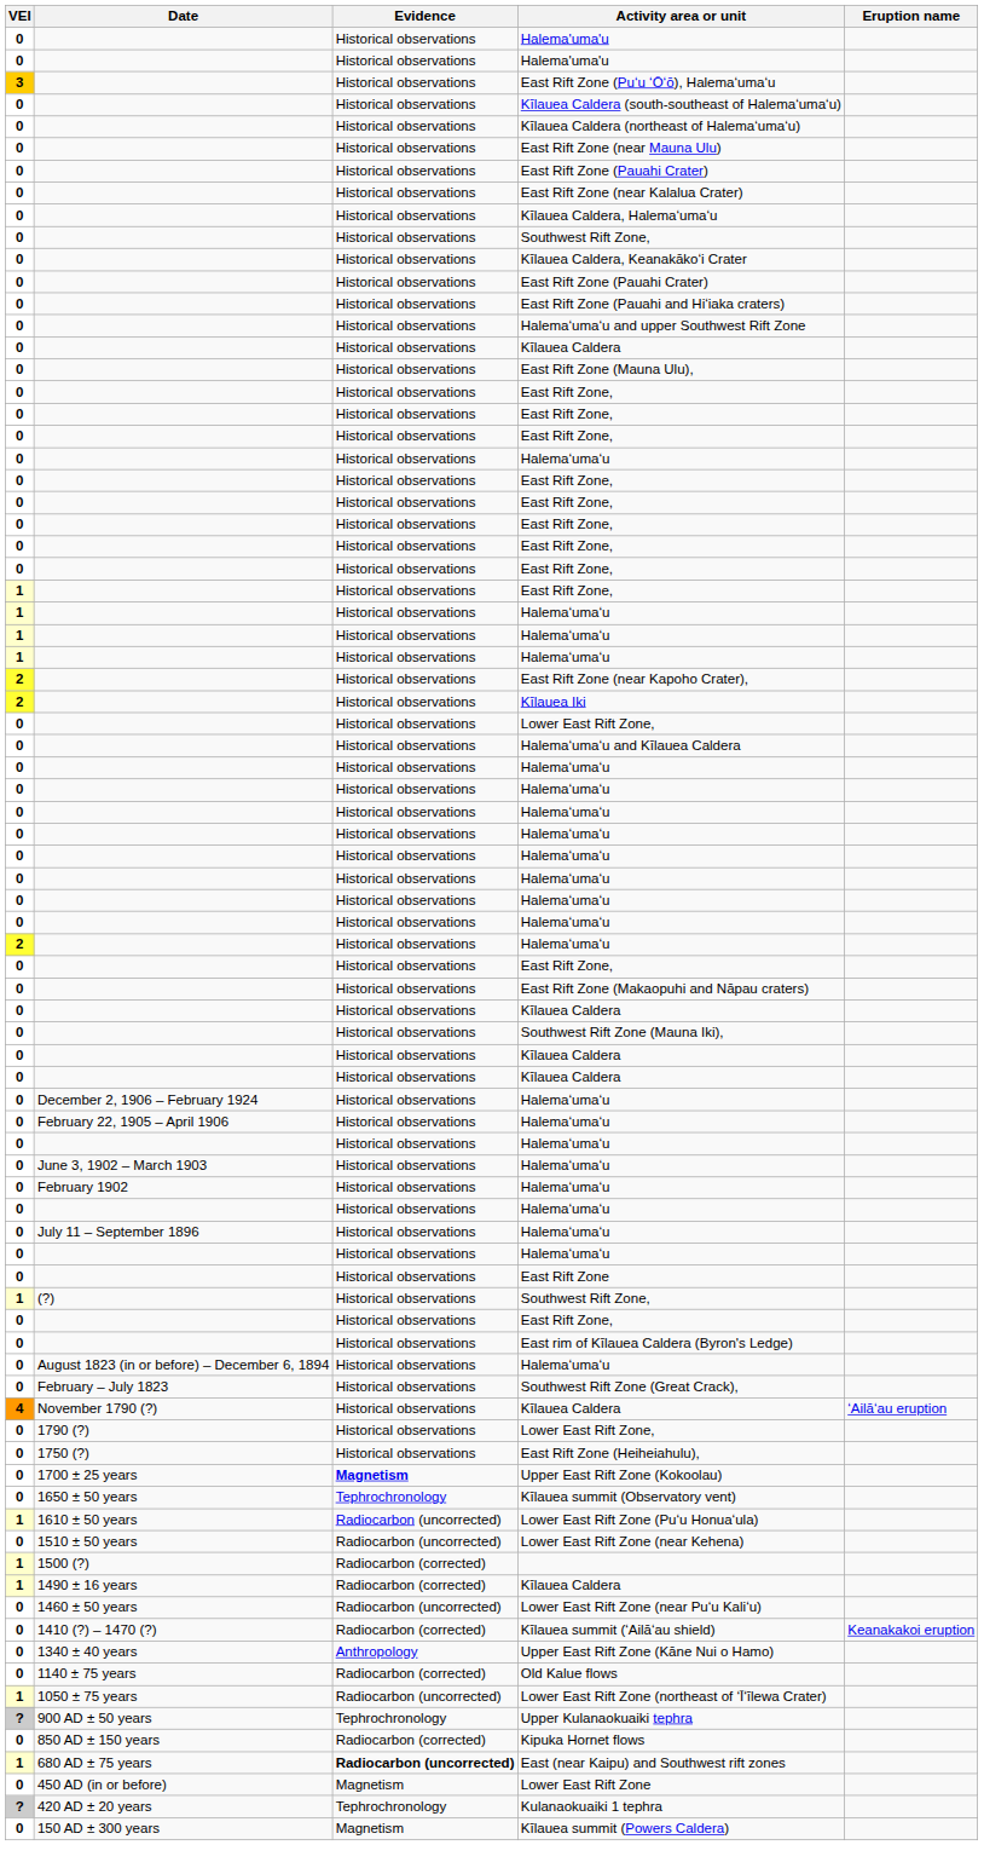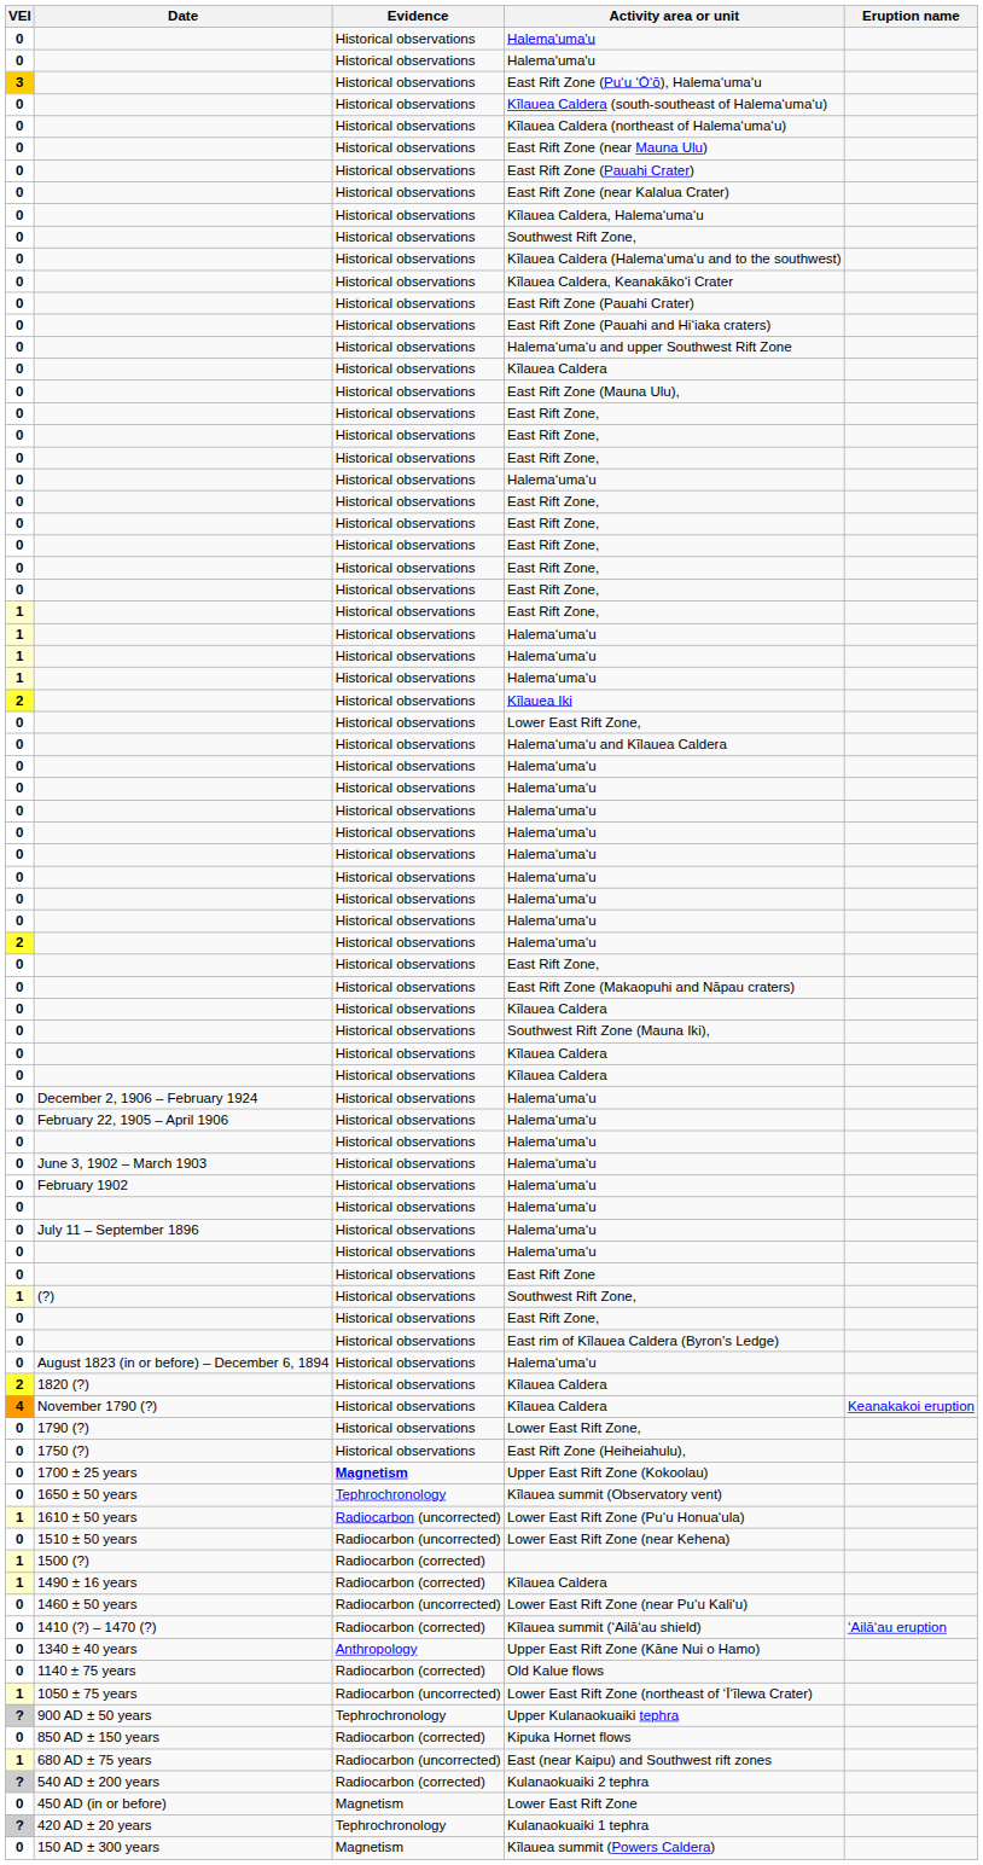 <table class="wikitable sortable">
 <tr>
 <th>VEI</th>
 <th>Date</th>
 <th>Evidence</th>
 <th>Activity area or unit</th>
 <th>Eruption name</th>
 </tr>
 <tr>
 <th style="background:white;">0</th>
 <td></td>
 <td>Historical observations</td>
 <td><a href='#'>Halema'uma'u</a></td>
 <td></td>
 </tr>
 <tr>
 <th style="background:white;">0</th>
 <td></td>
 <td>Historical observations</td>
 <td>Halema'uma'u</td>
 <td></td>
 </tr>
 <tr>
 <th style="background:#FC0;">3</th>
 <td></td>
 <td>Historical observations</td>
 <td>East Rift Zone (<a href='#'>Puʻu ʻŌʻō</a>), Halemaʻumaʻu</td>
 <td></td>
 </tr>
 <tr>
 <th style="background:white;">0</th>
 <td></td>
 <td>Historical observations</td>
 <td><a href='#'>Kīlauea Caldera</a> (south-southeast of Halemaʻumaʻu)</td>
 <td></td>
 </tr>
 <tr>
 <th style="background:white;">0</th>
 <td></td>
 <td>Historical observations</td>
 <td>Kīlauea Caldera (northeast of Halemaʻumaʻu)</td>
 <td></td>
 </tr>
 <tr>
 <th style="background:white;">0</th>
 <td></td>
 <td>Historical observations</td>
 <td>East Rift Zone (near <a href='#'>Mauna Ulu</a>)</td>
 <td></td>
 </tr>
 <tr>
 <th style="background:white;">0</th>
 <td></td>
 <td>Historical observations</td>
 <td>East Rift Zone (<a href='#'>Pauahi Crater</a>)</td>
 <td></td>
 </tr>
 <tr>
 <th style="background:white;">0</th>
 <td></td>
 <td>Historical observations</td>
 <td>East Rift Zone (near Kalalua Crater)</td>
 <td></td>
 </tr>
 <tr>
 <th style="background:white;">0</th>
 <td></td>
 <td>Historical observations</td>
 <td>Kīlauea Caldera, Halemaʻumaʻu</td>
 <td></td>
 </tr>
 <tr>
 <th style="background:white;">0</th>
 <td></td>
 <td>Historical observations</td>
 <td>Southwest Rift Zone, </td>
+<td></td>
+</tr>
+<tr>
+<th style="background:white;">0</th>
+<td></td>
+<td>Historical observations</td>
+<td>Kīlauea Caldera (Halemaʻumaʻu and to the southwest)</td>
 <td></td>
 </tr>
 <tr>
 <th style="background:white;">0</th>
 <td></td>
 <td>Historical observations</td>
 <td>Kīlauea Caldera, Keanakākoʻi Crater</td>
 <td></td>
 </tr>
 <tr>
 <th style="background:white;">0</th>
 <td></td>
 <td>Historical observations</td>
 <td>East Rift Zone (Pauahi Crater)</td>
 <td></td>
 </tr>
 <tr>
 <th style="background:white;">0</th>
 <td></td>
 <td>Historical observations</td>
 <td>East Rift Zone (Pauahi and Hiʻiaka craters)</td>
 <td></td>
 </tr>
 <tr>
 <th style="background:white;">0</th>
 <td></td>
 <td>Historical observations</td>
 <td>Halemaʻumaʻu and upper Southwest Rift Zone</td>
 <td></td>
 </tr>
 <tr>
 <th style="background:white;">0</th>
 <td></td>
 <td>Historical observations</td>
 <td>Kīlauea Caldera</td>
 <td></td>
 </tr>
 <tr>
 <th style="background:white;">0</th>
 <td></td>
 <td>Historical observations</td>
 <td>East Rift Zone (Mauna Ulu), </td>
 <td></td>
 </tr>
 <tr>
 <th style="background:white;">0</th>
 <td></td>
 <td>Historical observations</td>
 <td>East Rift Zone, </td>
 <td></td>
 </tr>
 <tr>
 <th style="background:white;">0</th>
 <td></td>
 <td>Historical observations</td>
 <td>East Rift Zone, </td>
 <td></td>
 </tr>
 <tr>
 <th style="background:white;">0</th>
 <td></td>
 <td>Historical observations</td>
 <td>East Rift Zone, </td>
 <td></td>
 </tr>
 <tr>
 <th style="background:white;">0</th>
 <td></td>
 <td>Historical observations</td>
 <td>Halemaʻumaʻu</td>
 <td></td>
 </tr>
 <tr>
 <th style="background:white;">0</th>
 <td></td>
 <td>Historical observations</td>
 <td>East Rift Zone, </td>
 <td></td>
 </tr>
 <tr>
 <th style="background:white;">0</th>
 <td></td>
 <td>Historical observations</td>
 <td>East Rift Zone, </td>
 <td></td>
 </tr>
 <tr>
 <th style="background:white;">0</th>
 <td></td>
 <td>Historical observations</td>
 <td>East Rift Zone, </td>
 <td></td>
 </tr>
 <tr>
 <th style="background:white;">0</th>
 <td></td>
 <td>Historical observations</td>
 <td>East Rift Zone, </td>
 <td></td>
 </tr>
 <tr>
 <th style="background:white;">0</th>
 <td></td>
 <td>Historical observations</td>
 <td>East Rift Zone, </td>
 <td></td>
 </tr>
 <tr>
 <th style="background:#FFC;">1</th>
 <td></td>
 <td>Historical observations</td>
 <td>East Rift Zone, </td>
 <td></td>
 </tr>
 <tr>
 <th style="background:#FFC;">1</th>
 <td></td>
 <td>Historical observations</td>
 <td>Halemaʻumaʻu</td>
 <td></td>
 </tr>
 <tr>
 <th style="background:#FFC;">1</th>
 <td></td>
 <td>Historical observations</td>
 <td>Halemaʻumaʻu</td>
 <td></td>
 </tr>
 <tr>
 <th style="background:#FFC;">1</th>
 <td></td>
 <td>Historical observations</td>
 <td>Halemaʻumaʻu</td>
-<td></td>
-</tr>
-<tr>
-<th style="background:#FF3;">2</th>
-<td></td>
-<td>Historical observations</td>
-<td>East Rift Zone (near Kapoho Crater), </td>
 <td></td>
 </tr>
 <tr>
 <th style="background:#FF3;">2</th>
 <td></td>
 <td>Historical observations</td>
 <td><a href='#'>Kīlauea Iki</a></td>
 <td></td>
 </tr>
 <tr>
 <th style="background:white;">0</th>
 <td></td>
 <td>Historical observations</td>
 <td>Lower East Rift Zone, </td>
 <td></td>
 </tr>
 <tr>
 <th style="background:white;">0</th>
 <td></td>
 <td>Historical observations</td>
 <td>Halemaʻumaʻu and Kīlauea Caldera</td>
 <td></td>
 </tr>
 <tr>
 <th style="background:white;">0</th>
 <td></td>
 <td>Historical observations</td>
 <td>Halemaʻumaʻu</td>
 <td></td>
 </tr>
 <tr>
 <th style="background:white;">0</th>
 <td></td>
 <td>Historical observations</td>
 <td>Halemaʻumaʻu</td>
 <td></td>
 </tr>
 <tr>
 <th style="background:white;">0</th>
 <td></td>
 <td>Historical observations</td>
 <td>Halemaʻumaʻu</td>
 <td></td>
 </tr>
 <tr>
 <th style="background:white;">0</th>
 <td></td>
 <td>Historical observations</td>
 <td>Halemaʻumaʻu</td>
 <td></td>
 </tr>
 <tr>
 <th style="background:white;">0</th>
 <td></td>
 <td>Historical observations</td>
 <td>Halemaʻumaʻu</td>
 <td></td>
 </tr>
 <tr>
 <th style="background:white;">0</th>
 <td></td>
 <td>Historical observations</td>
 <td>Halemaʻumaʻu</td>
 <td></td>
 </tr>
 <tr>
 <th style="background:white;">0</th>
 <td></td>
 <td>Historical observations</td>
 <td>Halemaʻumaʻu</td>
 <td></td>
 </tr>
 <tr>
 <th style="background:white;">0</th>
 <td></td>
 <td>Historical observations</td>
 <td>Halemaʻumaʻu</td>
 <td></td>
 </tr>
 <tr>
 <th style="background:#FF3;">2</th>
 <td></td>
 <td>Historical observations</td>
 <td>Halemaʻumaʻu</td>
 <td></td>
 </tr>
 <tr>
 <th style="background:white;">0</th>
 <td></td>
 <td>Historical observations</td>
 <td>East Rift Zone, </td>
 <td></td>
 </tr>
 <tr>
 <th style="background:white;">0</th>
 <td></td>
 <td>Historical observations</td>
 <td>East Rift Zone (Makaopuhi and Nāpau craters)</td>
 <td></td>
 </tr>
 <tr>
 <th style="background:white;">0</th>
 <td></td>
 <td>Historical observations</td>
 <td>Kīlauea Caldera</td>
 <td></td>
 </tr>
 <tr>
 <th style="background:white;">0</th>
 <td></td>
 <td>Historical observations</td>
 <td>Southwest Rift Zone (Mauna Iki), </td>
 <td></td>
 </tr>
 <tr>
 <th style="background:white;">0</th>
 <td></td>
 <td>Historical observations</td>
 <td>Kīlauea Caldera</td>
 <td></td>
 </tr>
 <tr>
 <th style="background:white;">0</th>
 <td></td>
 <td>Historical observations</td>
 <td>Kīlauea Caldera</td>
 <td></td>
 </tr>
 <tr>
 <th style="background:white;">0</th>
 <td>December 2, 1906 – February 1924</td>
 <td>Historical observations</td>
 <td>Halemaʻumaʻu</td>
 <td></td>
 </tr>
 <tr>
 <th style="background:white;">0</th>
 <td>February 22, 1905 – April 1906</td>
 <td>Historical observations</td>
 <td>Halemaʻumaʻu</td>
 <td></td>
 </tr>
 <tr>
 <th style="background:white;">0</th>
 <td></td>
 <td>Historical observations</td>
 <td>Halemaʻumaʻu</td>
 <td></td>
 </tr>
 <tr>
 <th style="background:white;">0</th>
 <td>June 3, 1902 – March 1903</td>
 <td>Historical observations</td>
 <td>Halemaʻumaʻu</td>
 <td></td>
 </tr>
 <tr>
 <th style="background:white;">0</th>
 <td>February 1902</td>
 <td>Historical observations</td>
 <td>Halemaʻumaʻu</td>
 <td></td>
 </tr>
 <tr>
 <th style="background:white;">0</th>
 <td></td>
 <td>Historical observations</td>
 <td>Halemaʻumaʻu</td>
 <td></td>
 </tr>
 <tr>
 <th style="background:white;">0</th>
 <td>July 11 – September 1896</td>
 <td>Historical observations</td>
 <td>Halemaʻumaʻu</td>
 <td></td>
 </tr>
 <tr>
 <th style="background:white;">0</th>
 <td></td>
 <td>Historical observations</td>
 <td>Halemaʻumaʻu</td>
 <td></td>
 </tr>
 <tr>
 <th style="background:white;">0</th>
 <td></td>
 <td>Historical observations</td>
 <td>East Rift Zone</td>
 <td></td>
 </tr>
 <tr>
 <th style="background:#FFC;">1</th>
 <td> (?)</td>
 <td>Historical observations</td>
 <td>Southwest Rift Zone, </td>
 <td></td>
 </tr>
 <tr>
 <th style="background:white;">0</th>
 <td></td>
 <td>Historical observations</td>
 <td>East Rift Zone, </td>
 <td></td>
 </tr>
 <tr>
 <th style="background:white;">0</th>
 <td></td>
 <td>Historical observations</td>
 <td>East rim of Kīlauea Caldera (Byron's Ledge)</td>
 <td></td>
 </tr>
 <tr>
 <th style="background:white;">0</th>
 <td>August 1823 (in or before) – December 6, 1894</td>
 <td>Historical observations</td>
 <td>Halemaʻumaʻu</td>
 <td></td>
 </tr>
 <tr>
-<th style="background:white;">0</th>
-<td>February – July 1823</td>
+<th style="background:#FF3;">2</th>
+<td>1820 (?)</td>
 <td>Historical observations</td>
-<td>Southwest Rift Zone (Great Crack), </td>
+<td>Kīlauea Caldera</td>
 <td></td>
 </tr>
 <tr>
 <th style="background:#F90;">4</th>
 <td>November 1790 (?)</td>
 <td>Historical observations</td>
 <td>Kīlauea Caldera</td>
-<td><a href='#'>ʻAilāʻau eruption</a></td>
+<td><a href='#'>Keanakakoi eruption</a></td>
 </tr>
 <tr>
 <th style="background:white;">0</th>
 <td>1790 (?)</td>
 <td>Historical observations</td>
 <td>Lower East Rift Zone, </td>
 <td></td>
 </tr>
 <tr>
 <th style="background:white;">0</th>
 <td>1750 (?)</td>
 <td>Historical observations</td>
 <td>East Rift Zone (Heiheiahulu), </td>
 <td></td>
 </tr>
 <tr>
 <th style="background:white;">0</th>
 <td>1700 ± 25 years</td>
 <td><strong><a href='#'>Magnetism</a></strong></td>
 <td>Upper East Rift Zone (Kokoolau)</td>
 <td></td>
 </tr>
 <tr>
 <th style="background:white;">0</th>
 <td>1650 ± 50 years</td>
 <td><a href='#'>Tephrochronology</a></td>
 <td>Kīlauea summit (Observatory vent)</td>
 <td></td>
 </tr>
 <tr>
 <th style="background:#FFC;">1</th>
 <td>1610 ± 50 years</td>
 <td><a href='#'>Radiocarbon</a> (uncorrected)</td>
 <td>Lower East Rift Zone (Puʻu Honuaʻula)</td>
 <td></td>
 </tr>
 <tr>
 <th style="background:white;">0</th>
 <td>1510 ± 50 years</td>
 <td>Radiocarbon (uncorrected)</td>
 <td>Lower East Rift Zone (near Kehena)</td>
 <td></td>
 </tr>
 <tr>
 <th style="background:#FFC;">1</th>
 <td>1500 (?)</td>
 <td>Radiocarbon (corrected)</td>
 <td></td>
 <td></td>
 </tr>
 <tr>
 <th style="background:#FFC;">1</th>
 <td>1490 ± 16 years</td>
 <td>Radiocarbon (corrected)</td>
 <td>Kīlauea Caldera</td>
 <td></td>
 </tr>
 <tr>
 <th style="background:white;">0</th>
 <td>1460 ± 50 years</td>
 <td>Radiocarbon (uncorrected)</td>
 <td>Lower East Rift Zone (near Puʻu Kaliʻu)</td>
 <td></td>
 </tr>
 <tr>
 <th style="background:white;">0</th>
 <td>1410 (?) – 1470 (?)</td>
 <td>Radiocarbon (corrected)</td>
 <td>Kīlauea summit (ʻAilāʻau shield)</td>
-<td><a href='#'>Keanakakoi eruption</a></td>
+<td><a href='#'>ʻAilāʻau eruption</a></td>
 </tr>
 <tr>
 <th style="background:white;">0</th>
 <td>1340 ± 40 years</td>
 <td><a href='#'>Anthropology</a></td>
 <td>Upper East Rift Zone (Kāne Nui o Hamo)</td>
 <td></td>
 </tr>
 <tr>
 <th style="background:white;">0</th>
 <td>1140 ± 75 years</td>
 <td>Radiocarbon (corrected)</td>
 <td>Old Kalue flows</td>
 <td></td>
 </tr>
 <tr>
 <th style="background:#FFC;">1</th>
 <td>1050 ± 75 years</td>
 <td>Radiocarbon (uncorrected)</td>
 <td>Lower East Rift Zone (northeast of ʻĪʻīlewa Crater)</td>
 <td></td>
 </tr>
 <tr>
 <th style="background:#ccc;">?</th>
 <td>900 AD ± 50 years</td>
 <td>Tephrochronology</td>
 <td>Upper Kulanaokuaiki <a href='#'>tephra</a></td>
 <td></td>
 </tr>
 <tr>
 <th style="background:white;">0</th>
 <td>850 AD ± 150 years</td>
 <td>Radiocarbon (corrected)</td>
 <td>Kipuka Hornet flows</td>
 <td></td>
 </tr>
 <tr>
 <th style="background:#FFC;">1</th>
 <td>680 AD ± 75 years</td>
-<td><strong>Radiocarbon (uncorrected)</strong></td>
+<td>Radiocarbon (uncorrected)</td>
 <td>East (near Kaipu) and Southwest rift zones</td>
+<td></td>
+</tr>
+<tr>
+<th style="background:#ccc;">?</th>
+<td>540 AD ± 200 years</td>
+<td>Radiocarbon (corrected)</td>
+<td>Kulanaokuaiki 2 tephra</td>
 <td></td>
 </tr>
 <tr>
 <th style="background:white;">0</th>
 <td>450 AD (in or before)</td>
 <td>Magnetism</td>
 <td>Lower East Rift Zone</td>
 <td></td>
 </tr>
 <tr>
 <th style="background:#ccc;">?</th>
 <td>420 AD ± 20 years</td>
 <td>Tephrochronology</td>
 <td>Kulanaokuaiki 1 tephra</td>
 <td></td>
 </tr>
 <tr>
 <th style="background:white;">0</th>
 <td>150 AD ± 300 years</td>
 <td>Magnetism</td>
 <td>Kīlauea summit (<a href='#'>Powers Caldera</a>)</td>
 <td></td>
 </tr>
 </table>
